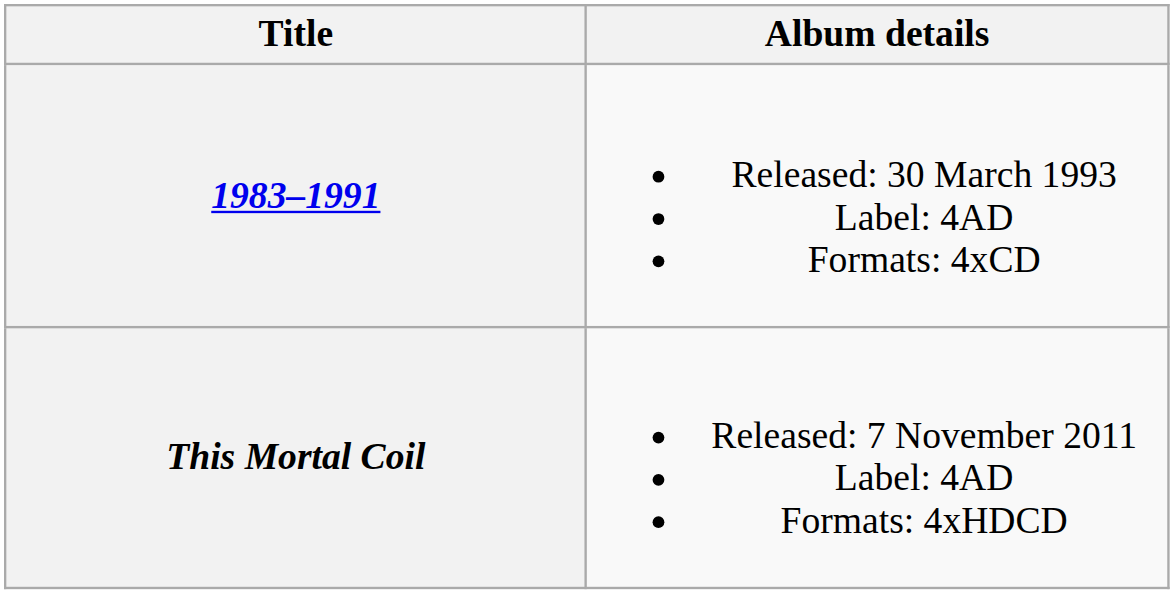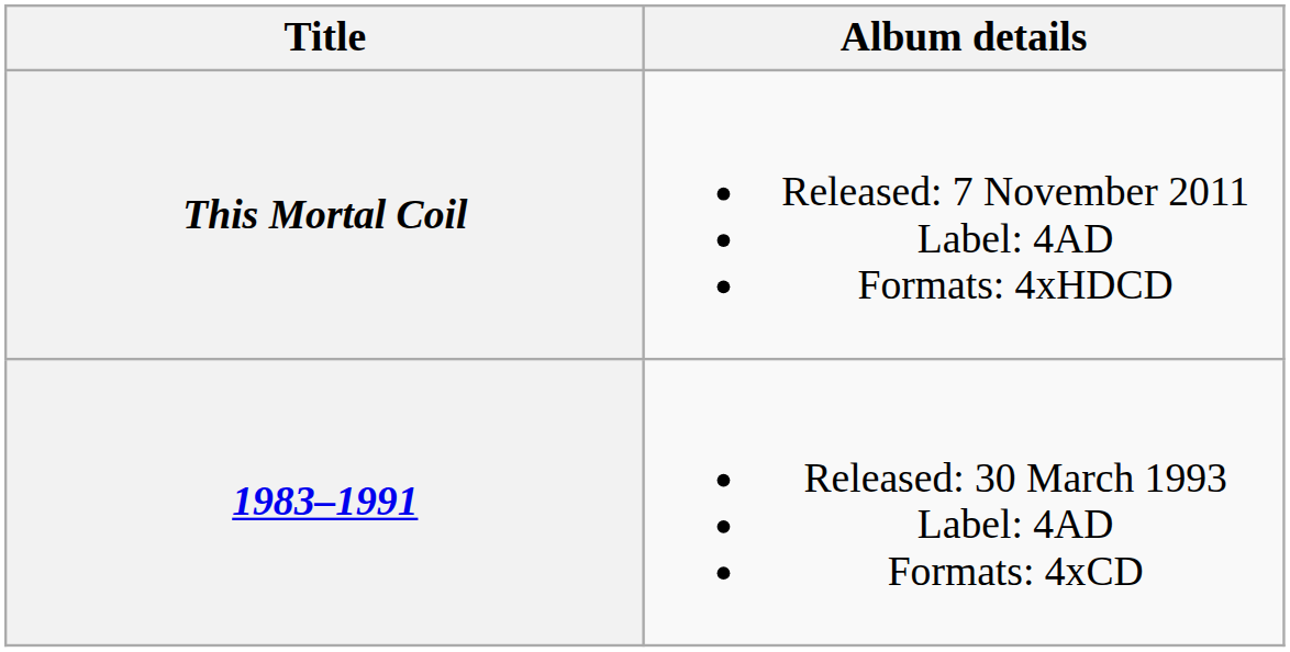 <table class="wikitable plainrowheaders" style="text-align:center;">
 <tr>
 <th scope="col" style="width:15em;">Title</th>
 <th scope="col" style="width:15em;">Album details</th>
 </tr>
 <tr>
+<th scope="row"><em>This Mortal Coil</em></th>
+<td><br><ul><li>Released: 7 November 2011</li><li>Label: 4AD</li><li>Formats: 4xHDCD</li></ul></td>
+</tr>
+<tr>
 <th scope="row"><em><a href='#'>1983–1991</a></em></th>
 <td><br><ul><li>Released: 30 March 1993</li><li>Label: 4AD</li><li>Formats: 4xCD</li></ul></td>
 </tr>
-<tr>
-<th scope="row"><em>This Mortal Coil</em></th>
-<td><br><ul><li>Released: 7 November 2011</li><li>Label: 4AD</li><li>Formats: 4xHDCD</li></ul></td>
-</tr>
 </table>
